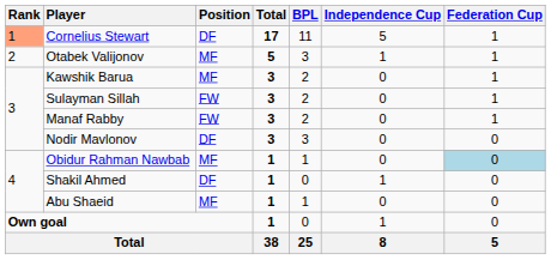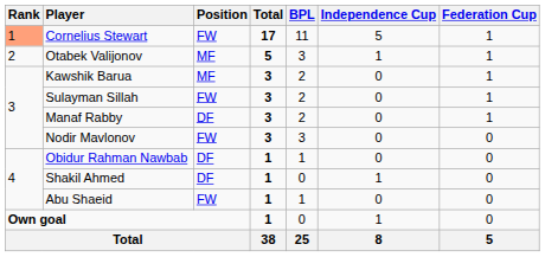 <table class="wikitable">
 <tr>
 <th>Rank</th>
 <th style="width:180px;text-align:left">Player</th>
 <th>Position</th>
 <th>Total</th>
 <th><a href='#'>BPL</a></th>
 <th><a href='#'>Independence Cup</a></th>
 <th><a href='#'>Federation Cup</a></th>
 </tr>
 <tr>
 <td style="background: lightsalmon;">1</td>
 <td> <a href='#'>Cornelius Stewart</a></td>
-<td><a href='#'>DF</a></td>
+<td><a href='#'>FW</a></td>
 <td align="center"><strong>17</strong></td>
 <td align="center">11</td>
 <td align="center">5</td>
 <td align="center">1</td>
 </tr>
 <tr>
 <td>2</td>
 <td> Otabek Valijonov</td>
 <td><a href='#'>MF</a></td>
 <td align="center"><strong>5</strong></td>
 <td align="center">3</td>
 <td align="center">1</td>
 <td align="center">1</td>
 </tr>
 <tr>
 <td rowspan=4>3</td>
 <td> Kawshik Barua</td>
 <td><a href='#'>MF</a></td>
 <td align="center"><strong>3</strong></td>
 <td align="center">2</td>
 <td align="center">0</td>
 <td align="center">1</td>
 </tr>
 <tr>
 <td> Sulayman Sillah</td>
 <td><a href='#'>FW</a></td>
 <td align="center"><strong>3</strong></td>
 <td align="center">2</td>
 <td align="center">0</td>
 <td align="center">1</td>
 </tr>
 <tr>
 <td> Manaf Rabby</td>
-<td><a href='#'>FW</a></td>
+<td><a href='#'>DF</a></td>
 <td align="center"><strong>3</strong></td>
 <td align="center">2</td>
 <td align="center">0</td>
 <td align="center">1</td>
 </tr>
 <tr>
 <td> Nodir Mavlonov</td>
-<td><a href='#'>DF</a></td>
+<td><a href='#'>FW</a></td>
 <td align="center"><strong>3</strong></td>
 <td align="center">3</td>
 <td align="center">0</td>
 <td align="center">0</td>
 </tr>
 <tr>
 <td rowspan=3>4</td>
 <td> <a href='#'>Obidur Rahman Nawbab</a></td>
-<td><a href='#'>MF</a></td>
+<td><a href='#'>DF</a></td>
 <td align="center"><strong>1</strong></td>
 <td align="center">1</td>
 <td align="center">0</td>
-<td align="center" style="background: lightblue;">0</td>
+<td align="center">0</td>
 </tr>
 <tr>
 <td> Shakil Ahmed</td>
 <td><a href='#'>DF</a></td>
 <td align="center"><strong>1</strong></td>
 <td align="center">0</td>
 <td align="center">1</td>
 <td align="center">0</td>
 </tr>
 <tr>
 <td> Abu Shaeid</td>
-<td><a href='#'>MF</a></td>
+<td><a href='#'>FW</a></td>
 <td align="center"><strong>1</strong></td>
 <td align="center">1</td>
 <td align="center">0</td>
 <td align="center">0</td>
 </tr>
 <tr>
 <td colspan=3><strong>Own goal</strong></td>
 <td align="center"><strong>1</strong></td>
 <td align="center">0</td>
 <td align="center">1</td>
 <td align="center">0</td>
 </tr>
 <tr>
 <th colspan="3" align="center">Total</th>
 <th align="center">38</th>
 <th align="center">25</th>
 <th align="center">8</th>
 <th align="center">5</th>
 </tr>
 </table>
